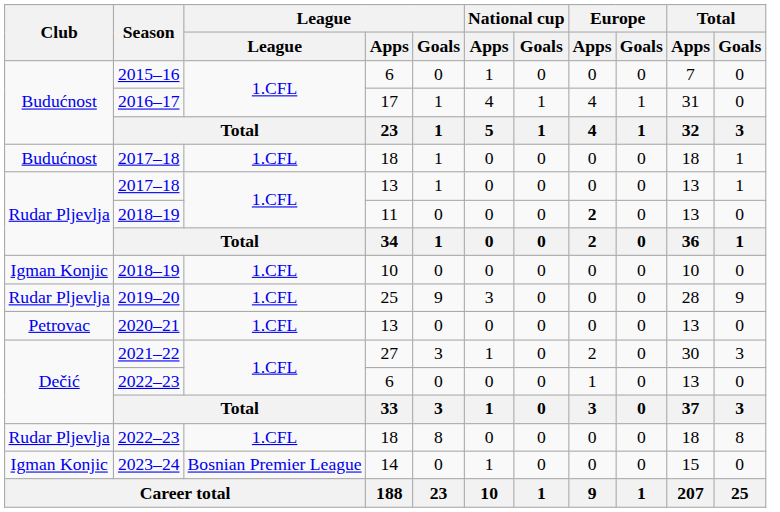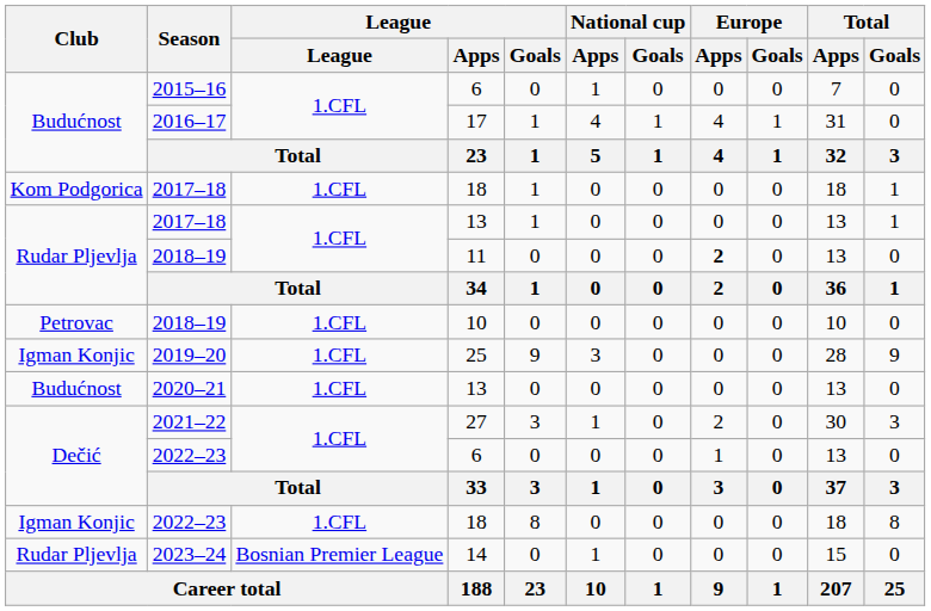 <table class="wikitable" style="text-align:center">
 <tr>
 <th rowspan="2">Club</th>
 <th rowspan="2">Season</th>
 <th colspan="3">League</th>
 <th colspan="2">National cup</th>
 <th colspan="2">Europe</th>
 <th colspan="2">Total</th>
 </tr>
 <tr>
 <th>League</th>
 <th>Apps</th>
 <th>Goals</th>
 <th>Apps</th>
 <th>Goals</th>
 <th>Apps</th>
 <th>Goals</th>
 <th>Apps</th>
 <th>Goals</th>
 </tr>
 <tr>
 <td rowspan="3"><a href='#'>Budućnost</a></td>
 <td><a href='#'>2015–16</a></td>
 <td rowspan="2"><a href='#'>1.CFL</a></td>
 <td>6</td>
 <td>0</td>
 <td>1</td>
 <td>0</td>
 <td>0</td>
 <td>0</td>
 <td>7</td>
 <td>0</td>
 </tr>
 <tr>
 <td><a href='#'>2016–17</a></td>
 <td>17</td>
 <td>1</td>
 <td>4</td>
 <td>1</td>
 <td>4</td>
 <td>1</td>
 <td>31</td>
 <td>0</td>
 </tr>
 <tr>
 <th colspan="2">Total</th>
 <th>23</th>
 <th>1</th>
 <th>5</th>
 <th>1</th>
 <th>4</th>
 <th>1</th>
 <th>32</th>
 <th>3</th>
 </tr>
 <tr>
-<td><a href='#'>Budućnost</a></td>
+<td><a href='#'>Kom Podgorica</a></td>
 <td><a href='#'>2017–18</a></td>
 <td><a href='#'>1.CFL</a></td>
 <td>18</td>
 <td>1</td>
 <td>0</td>
 <td>0</td>
 <td>0</td>
 <td>0</td>
 <td>18</td>
 <td>1</td>
 </tr>
 <tr>
 <td rowspan="3"><a href='#'>Rudar Pljevlja</a></td>
 <td><a href='#'>2017–18</a></td>
 <td rowspan="2"><a href='#'>1.CFL</a></td>
 <td>13</td>
 <td>1</td>
 <td>0</td>
 <td>0</td>
 <td>0</td>
 <td>0</td>
 <td>13</td>
 <td>1</td>
 </tr>
 <tr>
 <td><a href='#'>2018–19</a></td>
 <td>11</td>
 <td>0</td>
 <td>0</td>
 <td>0</td>
 <td><strong>2</strong></td>
 <td>0</td>
 <td>13</td>
 <td>0</td>
 </tr>
 <tr>
 <th colspan="2">Total</th>
 <th>34</th>
 <th>1</th>
 <th>0</th>
 <th>0</th>
 <th>2</th>
 <th>0</th>
 <th>36</th>
 <th>1</th>
 </tr>
 <tr>
-<td><a href='#'>Igman Konjic</a></td>
+<td><a href='#'>Petrovac</a></td>
 <td><a href='#'>2018–19</a></td>
 <td><a href='#'>1.CFL</a></td>
 <td>10</td>
 <td>0</td>
 <td>0</td>
 <td>0</td>
 <td>0</td>
 <td>0</td>
 <td>10</td>
 <td>0</td>
 </tr>
 <tr>
-<td><a href='#'>Rudar Pljevlja</a></td>
+<td><a href='#'>Igman Konjic</a></td>
 <td><a href='#'>2019–20</a></td>
 <td><a href='#'>1.CFL</a></td>
 <td>25</td>
 <td>9</td>
 <td>3</td>
 <td>0</td>
 <td>0</td>
 <td>0</td>
 <td>28</td>
 <td>9</td>
 </tr>
 <tr>
-<td><a href='#'>Petrovac</a></td>
+<td><a href='#'>Budućnost</a></td>
 <td><a href='#'>2020–21</a></td>
 <td><a href='#'>1.CFL</a></td>
 <td>13</td>
 <td>0</td>
 <td>0</td>
 <td>0</td>
 <td>0</td>
 <td>0</td>
 <td>13</td>
 <td>0</td>
 </tr>
 <tr>
 <td rowspan="3"><a href='#'>Dečić</a></td>
 <td><a href='#'>2021–22</a></td>
 <td rowspan="2"><a href='#'>1.CFL</a></td>
 <td>27</td>
 <td>3</td>
 <td>1</td>
 <td>0</td>
 <td>2</td>
 <td>0</td>
 <td>30</td>
 <td>3</td>
 </tr>
 <tr>
 <td><a href='#'>2022–23</a></td>
 <td>6</td>
 <td>0</td>
 <td>0</td>
 <td>0</td>
 <td>1</td>
 <td>0</td>
 <td>13</td>
 <td>0</td>
 </tr>
 <tr>
 <th colspan="2">Total</th>
 <th>33</th>
 <th>3</th>
 <th>1</th>
 <th>0</th>
 <th>3</th>
 <th>0</th>
 <th>37</th>
 <th>3</th>
 </tr>
 <tr>
-<td><a href='#'>Rudar Pljevlja</a></td>
+<td><a href='#'>Igman Konjic</a></td>
 <td><a href='#'>2022–23</a></td>
 <td><a href='#'>1.CFL</a></td>
 <td>18</td>
 <td>8</td>
 <td>0</td>
 <td>0</td>
 <td>0</td>
 <td>0</td>
 <td>18</td>
 <td>8</td>
 </tr>
 <tr>
-<td><a href='#'>Igman Konjic</a></td>
+<td><a href='#'>Rudar Pljevlja</a></td>
 <td><a href='#'>2023–24</a></td>
 <td><a href='#'>Bosnian Premier League</a></td>
 <td>14</td>
 <td>0</td>
 <td>1</td>
 <td>0</td>
 <td>0</td>
 <td>0</td>
 <td>15</td>
 <td>0</td>
 </tr>
 <tr>
 <th colspan="3">Career total</th>
 <th>188</th>
 <th>23</th>
 <th>10</th>
 <th>1</th>
 <th>9</th>
 <th>1</th>
 <th>207</th>
 <th>25</th>
 </tr>
 </table>
